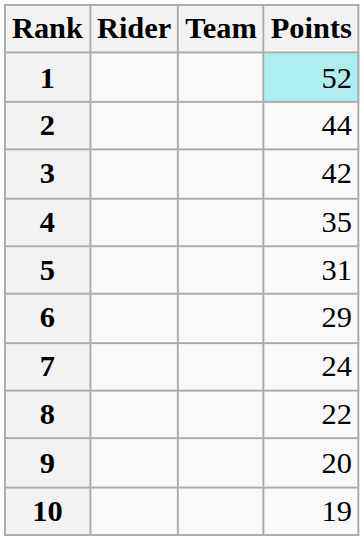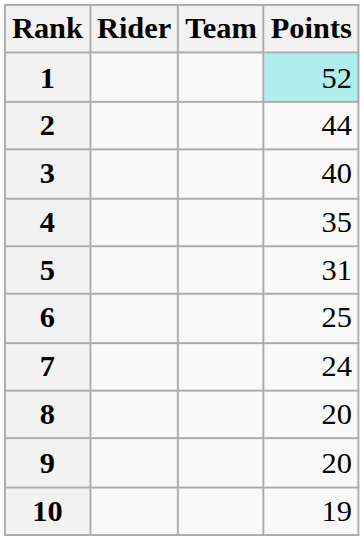 <table class="wikitable" margin-bottom:0;">
 <tr>
 <th scope="col">Rank</th>
 <th scope="col">Rider</th>
 <th scope="col">Team</th>
 <th scope="col">Points</th>
 </tr>
 <tr>
 <th scope="row">1</th>
 <td> </td>
 <td></td>
 <td align="right" style="background: paleturquoise;">52</td>
 </tr>
 <tr>
 <th scope="row">2</th>
 <td> </td>
 <td></td>
 <td align="right">44</td>
 </tr>
 <tr>
 <th scope="row">3</th>
 <td></td>
 <td></td>
-<td align="right">42</td>
+<td align="right">40</td>
 </tr>
 <tr>
 <th scope="row">4</th>
 <td></td>
 <td></td>
 <td align="right">35</td>
 </tr>
 <tr>
 <th scope="row">5</th>
 <td></td>
 <td></td>
 <td align="right">31</td>
 </tr>
 <tr>
 <th scope="row">6</th>
 <td> </td>
 <td></td>
-<td align="right">29</td>
+<td align="right">25</td>
 </tr>
 <tr>
 <th scope="row">7</th>
 <td> </td>
 <td></td>
 <td align="right">24</td>
 </tr>
 <tr>
 <th scope="row">8</th>
 <td></td>
 <td></td>
-<td align="right">22</td>
+<td align="right">20</td>
 </tr>
 <tr>
 <th scope="row">9</th>
 <td></td>
 <td></td>
 <td align="right">20</td>
 </tr>
 <tr>
 <th scope="row">10</th>
 <td></td>
 <td></td>
 <td align="right">19</td>
 </tr>
 </table>
